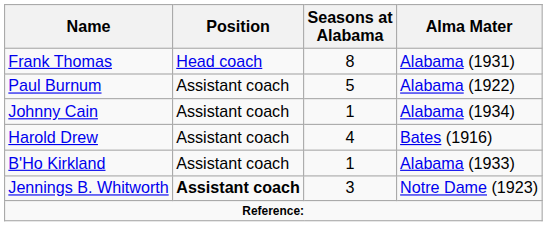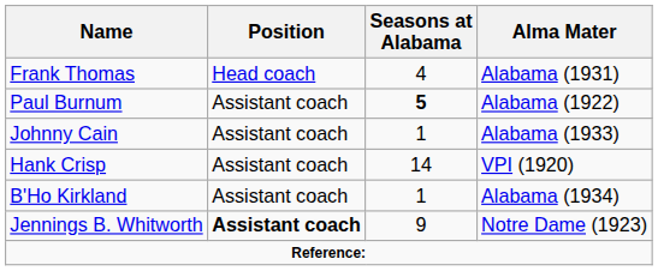 <table class="wikitable" border="1" style="font-size:90%;">
 <tr>
 <th>Name</th>
 <th>Position</th>
 <th>Seasons at<br>Alabama</th>
 <th>Alma Mater</th>
 </tr>
 <tr>
 <td><a href='#'>Frank Thomas</a></td>
 <td><a href='#'>Head coach</a></td>
-<td align=center>8</td>
+<td align=center>4</td>
 <td><a href='#'>Alabama</a> (1931)</td>
 </tr>
 <tr>
 <td><a href='#'>Paul Burnum</a></td>
 <td>Assistant coach</td>
-<td align=center>5</td>
+<td align=center><strong>5</strong></td>
 <td><a href='#'>Alabama</a> (1922)</td>
 </tr>
 <tr>
 <td><a href='#'>Johnny Cain</a></td>
 <td>Assistant coach</td>
 <td align=center>1</td>
-<td><a href='#'>Alabama</a> (1934)</td>
+<td><a href='#'>Alabama</a> (1933)</td>
 </tr>
 <tr>
-<td><a href='#'>Harold Drew</a></td>
+<td><a href='#'>Hank Crisp</a></td>
 <td>Assistant coach</td>
-<td align=center>4</td>
-<td><a href='#'>Bates</a> (1916)</td>
+<td align=center>14</td>
+<td><a href='#'>VPI</a> (1920)</td>
 </tr>
 <tr>
 <td><a href='#'>B'Ho Kirkland</a></td>
 <td>Assistant coach</td>
 <td align=center>1</td>
-<td><a href='#'>Alabama</a> (1933)</td>
+<td><a href='#'>Alabama</a> (1934)</td>
 </tr>
 <tr>
 <td><a href='#'>Jennings B. Whitworth</a></td>
 <td><strong>Assistant coach</strong></td>
-<td align=center>3</td>
+<td align=center>9</td>
 <td><a href='#'>Notre Dame</a> (1923)</td>
 </tr>
 <tr>
 <td colspan="4" style="font-size: 8pt" align="center"><strong>Reference:</strong></td>
 </tr>
 </table>
